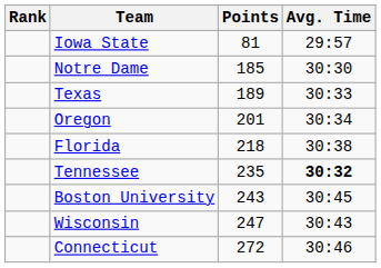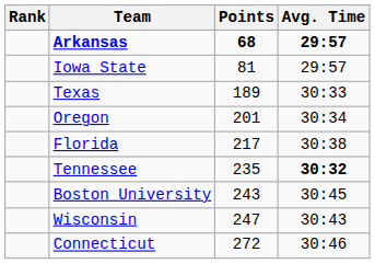 <table class="wikitable sortable" style="text-align:center">
 <tr>
 <th>Rank</th>
 <th>Team</th>
 <th>Points</th>
 <th>Avg. Time</th>
 </tr>
 <tr>
 <td></td>
+<td align=left><strong><a href='#'>Arkansas</a></strong></td>
+<td><strong>68</strong></td>
+<td><strong>29:57</strong></td>
+</tr>
+<tr>
+<td></td>
 <td align=left><a href='#'>Iowa State</a></td>
 <td>81</td>
 <td>29:57</td>
-</tr>
-<tr>
-<td></td>
-<td align=left><a href='#'>Notre Dame</a></td>
-<td>185</td>
-<td>30:30</td>
 </tr>
 <tr>
 <td></td>
 <td align=left><a href='#'>Texas</a></td>
 <td>189</td>
 <td>30:33</td>
 </tr>
 <tr>
 <td></td>
 <td align=left><a href='#'>Oregon</a></td>
 <td>201</td>
 <td>30:34</td>
 </tr>
 <tr>
 <td></td>
 <td align=left><a href='#'>Florida</a></td>
-<td>218</td>
+<td>217</td>
 <td>30:38</td>
 </tr>
 <tr>
 <td></td>
 <td align=left><a href='#'>Tennessee</a></td>
 <td>235</td>
 <td><strong>30:32</strong></td>
 </tr>
 <tr>
 <td></td>
 <td align=left><a href='#'>Boston University</a></td>
 <td>243</td>
 <td>30:45</td>
 </tr>
 <tr>
 <td></td>
 <td align=left><a href='#'>Wisconsin</a></td>
 <td>247</td>
 <td>30:43</td>
 </tr>
 <tr>
 <td></td>
 <td align=left><a href='#'>Connecticut</a></td>
 <td>272</td>
 <td>30:46</td>
 </tr>
 </table>
